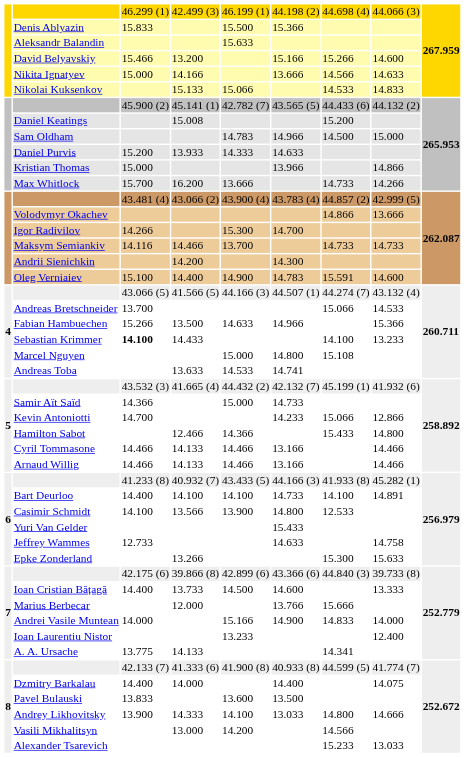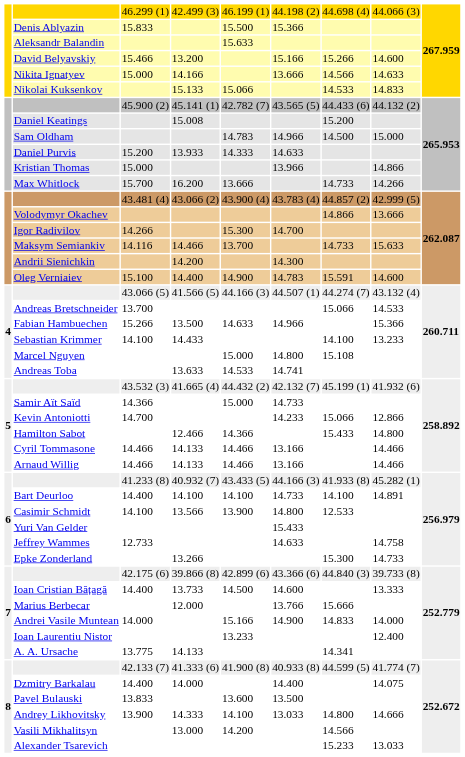 <table>
 <tr bgcolor=gold>
 <td rowspan=6></td>
 <td align="left"><strong></strong></td>
 <td>46.299 (1)</td>
 <td>42.499 (3)</td>
 <td>46.199 (1)</td>
 <td>44.198 (2)</td>
 <td>44.698 (4)</td>
 <td>44.066 (3)</td>
 <td rowspan=6><strong>267.959</strong></td>
 </tr>
 <tr bgcolor=fffcaf>
 <td align="left"><a href='#'>Denis Ablyazin</a></td>
 <td>15.833</td>
 <td></td>
 <td>15.500</td>
 <td>15.366</td>
 <td></td>
 <td></td>
 </tr>
 <tr bgcolor=fffcaf>
 <td align="left"><a href='#'>Aleksandr Balandin</a></td>
 <td></td>
 <td></td>
 <td>15.633</td>
 <td></td>
 <td></td>
 <td></td>
 </tr>
 <tr bgcolor=fffcaf>
 <td align="left"><a href='#'>David Belyavskiy</a></td>
 <td>15.466</td>
 <td>13.200</td>
 <td></td>
 <td>15.166</td>
 <td>15.266</td>
 <td>14.600</td>
 </tr>
 <tr bgcolor=fffcaf>
 <td align="left"><a href='#'>Nikita Ignatyev</a></td>
 <td>15.000</td>
 <td>14.166</td>
 <td></td>
 <td>13.666</td>
 <td>14.566</td>
 <td>14.633</td>
 </tr>
 <tr bgcolor=fffcaf>
 <td align="left"><a href='#'>Nikolai Kuksenkov</a></td>
 <td></td>
 <td>15.133</td>
 <td>15.066</td>
 <td></td>
 <td>14.533</td>
 <td>14.833</td>
 </tr>
 <tr bgcolor=silver>
 <td rowspan=6></td>
 <td align="left"><strong></strong></td>
 <td>45.900 (2)</td>
 <td>45.141 (1)</td>
 <td>42.782 (7)</td>
 <td>43.565 (5)</td>
 <td>44.433 (6)</td>
 <td>44.132 (2)</td>
 <td rowspan=6><strong>265.953</strong></td>
 </tr>
 <tr bgcolor=e5e5e5>
 <td align="left"><a href='#'>Daniel Keatings</a></td>
 <td></td>
 <td>15.008</td>
 <td></td>
 <td></td>
 <td>15.200</td>
 <td></td>
 </tr>
 <tr bgcolor=e5e5e5>
 <td align="left"><a href='#'>Sam Oldham</a></td>
 <td></td>
 <td></td>
 <td>14.783</td>
 <td>14.966</td>
 <td>14.500</td>
 <td>15.000</td>
 </tr>
 <tr bgcolor=e5e5e5>
 <td align="left"><a href='#'>Daniel Purvis</a></td>
 <td>15.200</td>
 <td>13.933</td>
 <td>14.333</td>
 <td>14.633</td>
 <td></td>
 <td></td>
 </tr>
 <tr bgcolor=e5e5e5>
 <td align="left"><a href='#'>Kristian Thomas</a></td>
 <td>15.000</td>
 <td></td>
 <td></td>
 <td>13.966</td>
 <td></td>
 <td>14.866</td>
 </tr>
 <tr bgcolor=e5e5e5>
 <td align="left"><a href='#'>Max Whitlock</a></td>
 <td>15.700</td>
 <td>16.200</td>
 <td>13.666</td>
 <td></td>
 <td>14.733</td>
 <td>14.266</td>
 </tr>
 <tr bgcolor=cc9966>
 <td rowspan=6></td>
 <td align="left"><strong></strong></td>
 <td>43.481 (4)</td>
 <td>43.066 (2)</td>
 <td>43.900 (4)</td>
 <td>43.783 (4)</td>
 <td>44.857 (2)</td>
 <td>42.999 (5)</td>
 <td rowspan=6><strong>262.087</strong></td>
 </tr>
 <tr bgcolor=eecc99>
 <td align="left"><a href='#'>Volodymyr Okachev</a></td>
 <td></td>
 <td></td>
 <td></td>
 <td></td>
 <td>14.866</td>
 <td>13.666</td>
 </tr>
 <tr bgcolor=eecc99>
 <td align="left"><a href='#'>Igor Radivilov</a></td>
 <td>14.266</td>
 <td></td>
 <td>15.300</td>
 <td>14.700</td>
 <td></td>
 <td></td>
 </tr>
 <tr bgcolor=eecc99>
 <td align="left"><a href='#'>Maksym Semiankiv</a></td>
 <td>14.116</td>
 <td>14.466</td>
 <td>13.700</td>
 <td></td>
 <td>14.733</td>
-<td>14.733</td>
+<td>15.633</td>
 </tr>
 <tr bgcolor=eecc99>
 <td align="left"><a href='#'>Andrii Sienichkin</a></td>
 <td></td>
 <td>14.200</td>
 <td></td>
 <td>14.300</td>
 <td></td>
 <td></td>
 </tr>
 <tr bgcolor=eecc99>
 <td align="left"><a href='#'>Oleg Verniaiev</a></td>
 <td>15.100</td>
 <td>14.400</td>
 <td>14.900</td>
 <td>14.783</td>
 <td>15.591</td>
 <td>14.600</td>
 </tr>
 <tr bgcolor=eeeeee>
 <td rowspan=6><strong>4</strong></td>
 <td align="left"><strong></strong></td>
 <td>43.066 (5)</td>
 <td>41.566 (5)</td>
 <td>44.166 (3)</td>
 <td>44.507 (1)</td>
 <td>44.274 (7)</td>
 <td>43.132 (4)</td>
 <td rowspan=6><strong>260.711</strong></td>
 </tr>
 <tr>
 <td align="left"><a href='#'>Andreas Bretschneider</a></td>
 <td>13.700</td>
 <td></td>
 <td></td>
 <td></td>
 <td>15.066</td>
 <td>14.533</td>
 </tr>
 <tr>
 <td align="left"><a href='#'>Fabian Hambuechen</a></td>
 <td>15.266</td>
 <td>13.500</td>
 <td>14.633</td>
 <td>14.966</td>
 <td></td>
 <td>15.366</td>
 </tr>
 <tr>
 <td align="left"><a href='#'>Sebastian Krimmer</a></td>
-<td><strong>14.100</strong></td>
+<td>14.100</td>
 <td>14.433</td>
 <td></td>
 <td></td>
 <td>14.100</td>
 <td>13.233</td>
 </tr>
 <tr>
 <td align="left"><a href='#'>Marcel Nguyen</a></td>
 <td></td>
 <td></td>
 <td>15.000</td>
 <td>14.800</td>
 <td>15.108</td>
 <td></td>
 </tr>
 <tr>
 <td align="left"><a href='#'>Andreas Toba</a></td>
 <td></td>
 <td>13.633</td>
 <td>14.533</td>
 <td>14.741</td>
 <td></td>
 <td></td>
 </tr>
 <tr bgcolor=eeeeee>
 <td rowspan=6><strong>5</strong></td>
 <td align="left"><strong></strong></td>
 <td>43.532 (3)</td>
 <td>41.665 (4)</td>
 <td>44.432 (2)</td>
 <td>42.132 (7)</td>
 <td>45.199 (1)</td>
 <td>41.932 (6)</td>
 <td rowspan=6><strong>258.892</strong></td>
 </tr>
 <tr>
 <td align="left"><a href='#'>Samir Aït Saïd</a></td>
 <td>14.366</td>
 <td></td>
 <td>15.000</td>
 <td>14.733</td>
 <td></td>
 <td></td>
 </tr>
 <tr>
 <td align="left"><a href='#'>Kevin Antoniotti</a></td>
 <td>14.700</td>
 <td></td>
 <td></td>
 <td>14.233</td>
 <td>15.066</td>
 <td>12.866</td>
 </tr>
 <tr>
 <td align="left"><a href='#'>Hamilton Sabot</a></td>
 <td></td>
 <td>12.466</td>
 <td>14.366</td>
 <td></td>
 <td>15.433</td>
 <td>14.800</td>
 </tr>
 <tr>
 <td align="left"><a href='#'>Cyril Tommasone</a></td>
 <td>14.466</td>
 <td>14.133</td>
 <td>14.466</td>
 <td>13.166</td>
 <td></td>
 <td>14.466</td>
 </tr>
 <tr>
 <td align="left"><a href='#'>Arnaud Willig</a></td>
 <td>14.466</td>
 <td>14.133</td>
 <td>14.466</td>
 <td>13.166</td>
 <td></td>
 <td>14.466</td>
 </tr>
 <tr bgcolor=eeeeee>
 <td rowspan=6><strong>6</strong></td>
 <td align="left"><strong></strong></td>
 <td>41.233 (8)</td>
 <td>40.932 (7)</td>
 <td>43.433 (5)</td>
 <td>44.166 (3)</td>
 <td>41.933 (8)</td>
 <td>45.282 (1)</td>
 <td rowspan=6><strong>256.979</strong></td>
 </tr>
 <tr>
 <td align="left"><a href='#'>Bart Deurloo</a></td>
 <td>14.400</td>
 <td>14.100</td>
 <td>14.100</td>
 <td>14.733</td>
 <td>14.100</td>
 <td>14.891</td>
 </tr>
 <tr>
 <td align="left"><a href='#'>Casimir Schmidt</a></td>
 <td>14.100</td>
 <td>13.566</td>
 <td>13.900</td>
 <td>14.800</td>
 <td>12.533</td>
 <td></td>
 </tr>
 <tr>
 <td align="left"><a href='#'>Yuri Van Gelder</a></td>
 <td></td>
 <td></td>
 <td></td>
 <td>15.433</td>
 <td></td>
 <td></td>
 </tr>
 <tr>
 <td align="left"><a href='#'>Jeffrey Wammes</a></td>
 <td>12.733</td>
 <td></td>
 <td></td>
 <td>14.633</td>
 <td></td>
 <td>14.758</td>
 </tr>
 <tr>
 <td align="left"><a href='#'>Epke Zonderland</a></td>
 <td></td>
 <td>13.266</td>
 <td></td>
 <td></td>
 <td>15.300</td>
-<td>15.633</td>
+<td>14.733</td>
 </tr>
 <tr bgcolor=eeeeee>
 <td rowspan=6><strong>7</strong></td>
 <td align="left"><strong></strong></td>
 <td>42.175 (6)</td>
 <td>39.866 (8)</td>
 <td>42.899 (6)</td>
 <td>43.366 (6)</td>
 <td>44.840 (3)</td>
 <td>39.733 (8)</td>
 <td rowspan=6><strong>252.779</strong></td>
 </tr>
 <tr>
 <td align="left"><a href='#'>Ioan Cristian Bățagă</a></td>
 <td>14.400</td>
 <td>13.733</td>
 <td>14.500</td>
 <td>14.600</td>
 <td></td>
 <td>13.333</td>
 </tr>
 <tr>
 <td align="left"><a href='#'>Marius Berbecar</a></td>
 <td></td>
 <td>12.000</td>
 <td></td>
 <td>13.766</td>
 <td>15.666</td>
 <td></td>
 </tr>
 <tr>
 <td align="left"><a href='#'>Andrei Vasile Muntean</a></td>
 <td>14.000</td>
 <td></td>
 <td>15.166</td>
 <td>14.900</td>
 <td>14.833</td>
 <td>14.000</td>
 </tr>
 <tr>
 <td align="left"><a href='#'>Ioan Laurentiu Nistor</a></td>
 <td></td>
 <td></td>
 <td>13.233</td>
 <td></td>
 <td></td>
 <td>12.400</td>
 </tr>
 <tr>
 <td align="left"><a href='#'>A. A. Ursache</a></td>
 <td>13.775</td>
 <td>14.133</td>
 <td></td>
 <td></td>
 <td>14.341</td>
 <td></td>
 </tr>
 <tr bgcolor=eeeeee>
 <td rowspan=6><strong>8</strong></td>
 <td align="left"><strong></strong></td>
 <td>42.133 (7)</td>
 <td>41.333 (6)</td>
 <td>41.900 (8)</td>
 <td>40.933 (8)</td>
 <td>44.599 (5)</td>
 <td>41.774 (7)</td>
 <td rowspan=6><strong>252.672</strong></td>
 </tr>
 <tr>
 <td align="left"><a href='#'>Dzmitry Barkalau</a></td>
 <td>14.400</td>
 <td>14.000</td>
 <td></td>
 <td>14.400</td>
 <td></td>
 <td>14.075</td>
 </tr>
 <tr>
 <td align="left"><a href='#'>Pavel Bulauski</a></td>
 <td>13.833</td>
 <td></td>
 <td>13.600</td>
 <td>13.500</td>
 <td></td>
 <td></td>
 </tr>
 <tr>
 <td align="left"><a href='#'>Andrey Likhovitsky</a></td>
 <td>13.900</td>
 <td>14.333</td>
 <td>14.100</td>
 <td>13.033</td>
 <td>14.800</td>
 <td>14.666</td>
 </tr>
 <tr>
 <td align="left"><a href='#'>Vasili Mikhalitsyn</a></td>
 <td></td>
 <td>13.000</td>
 <td>14.200</td>
 <td></td>
 <td>14.566</td>
 <td></td>
 </tr>
 <tr>
 <td align="left"><a href='#'>Alexander Tsarevich</a></td>
 <td></td>
 <td></td>
 <td></td>
 <td></td>
 <td>15.233</td>
 <td>13.033</td>
 </tr>
 </table>
